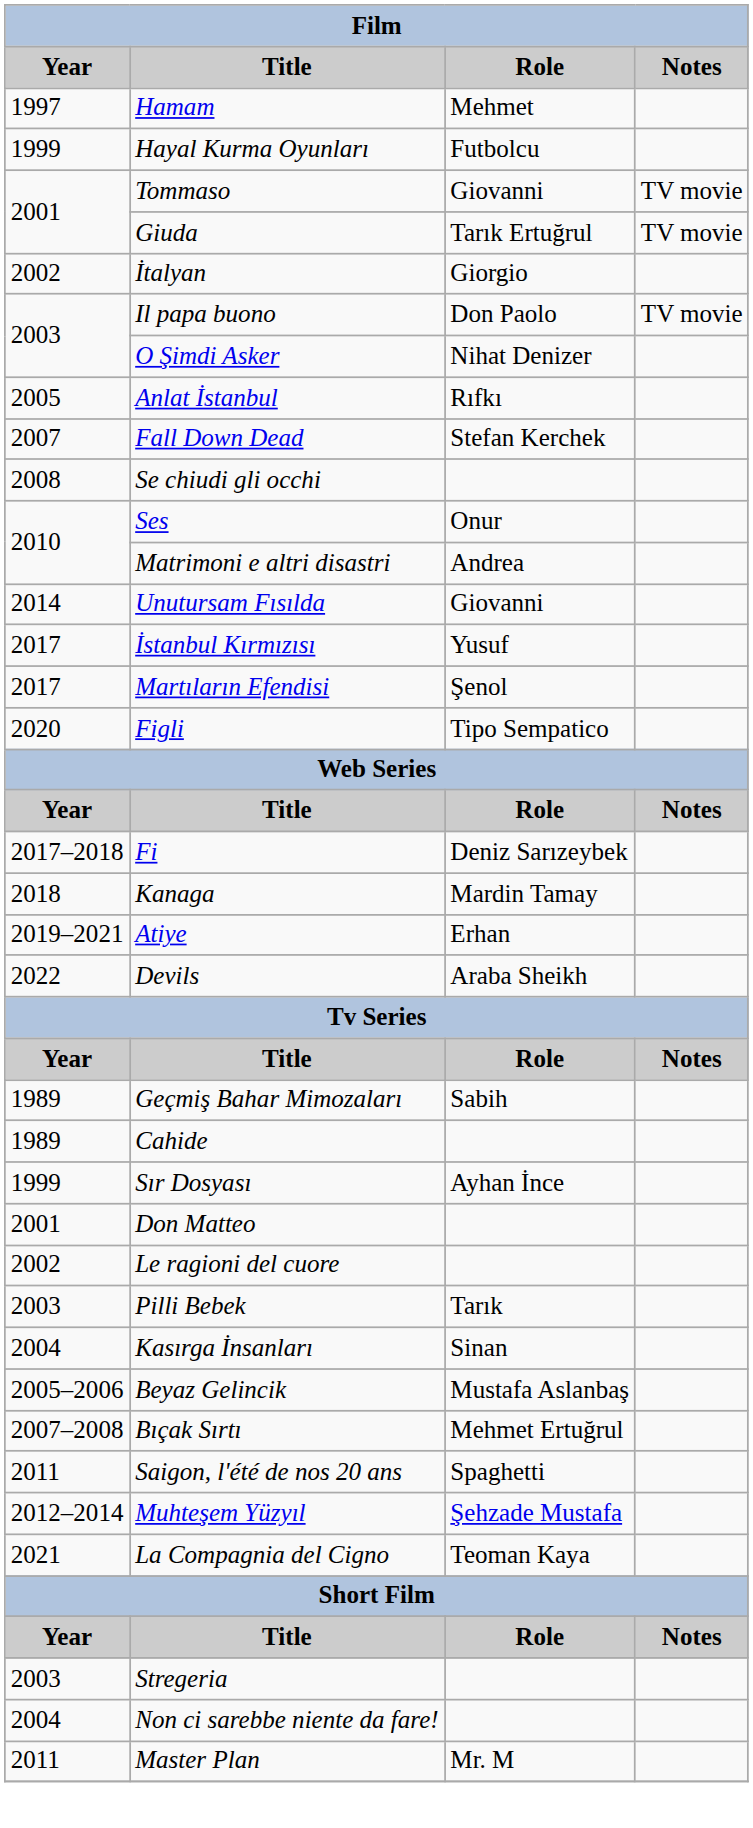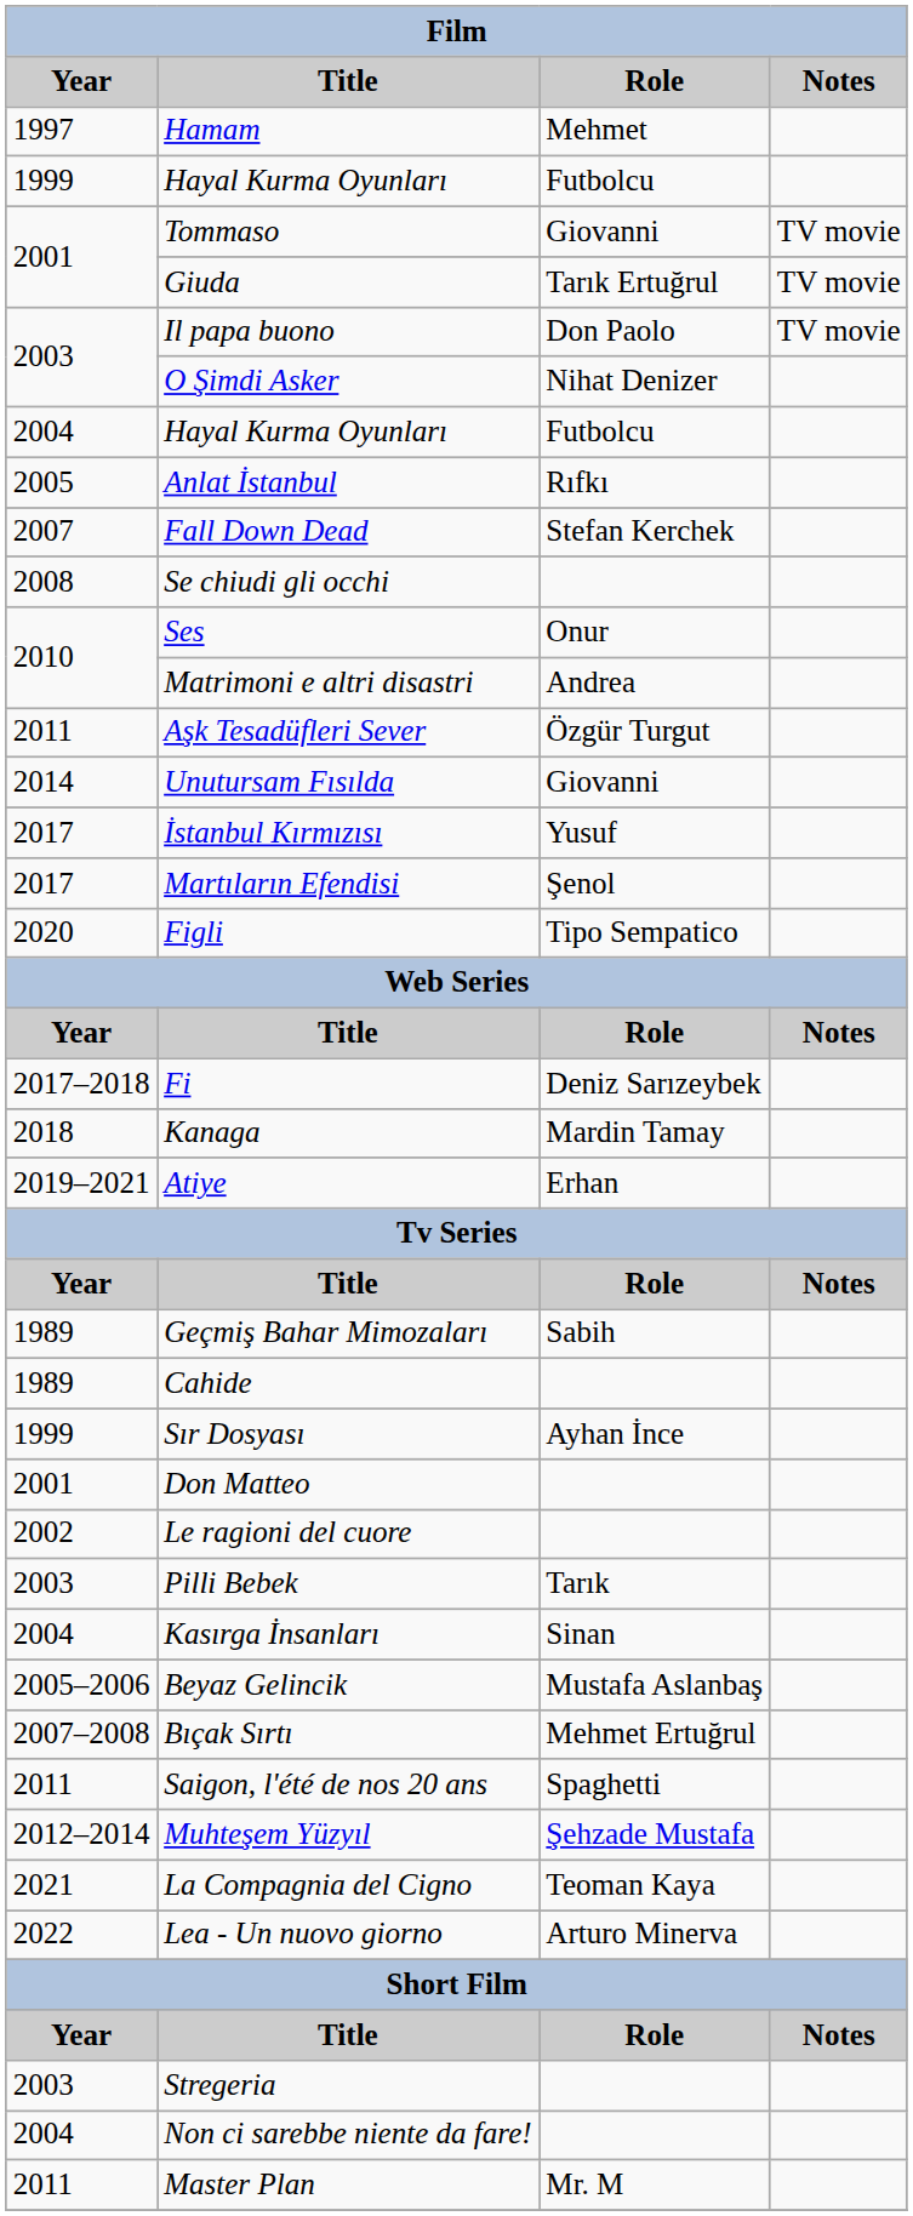 <table class="wikitable" style="font-size:90%">
 <tr>
 <th colspan="4" style="background:LightSteelBlue">Film</th>
 </tr>
 <tr>
 <th style="background:#CCCCCC">Year</th>
 <th style="background:#CCCCCC">Title</th>
 <th style="background:#CCCCCC">Role</th>
 <th style="background:#CCCCCC">Notes</th>
 </tr>
 <tr>
 <td>1997</td>
 <td><em><a href='#'>Hamam</a></em></td>
 <td>Mehmet</td>
 <td></td>
 </tr>
 <tr>
 <td>1999</td>
 <td><em>Hayal Kurma Oyunları</em></td>
 <td>Futbolcu</td>
 <td></td>
 </tr>
 <tr>
 <td rowspan="2">2001</td>
 <td><em>Tommaso</em></td>
 <td>Giovanni</td>
 <td>TV movie</td>
 </tr>
 <tr>
 <td><em>Giuda</em></td>
 <td>Tarık Ertuğrul</td>
 <td>TV movie</td>
 </tr>
 <tr>
-<td>2002</td>
-<td><em>İtalyan</em></td>
-<td>Giorgio</td>
-<td></td>
-</tr>
-<tr>
 <td rowspan="2">2003</td>
 <td><em>Il papa buono</em></td>
 <td>Don Paolo</td>
 <td>TV movie</td>
 </tr>
 <tr>
 <td><em><a href='#'>O Şimdi Asker</a></em></td>
 <td>Nihat Denizer</td>
+<td></td>
+</tr>
+<tr>
+<td>2004</td>
+<td><em>Hayal Kurma Oyunları</em></td>
+<td>Futbolcu</td>
 <td></td>
 </tr>
 <tr>
 <td>2005</td>
 <td><em><a href='#'>Anlat İstanbul</a></em></td>
 <td>Rıfkı</td>
 <td></td>
 </tr>
 <tr>
 <td>2007</td>
 <td><em><a href='#'>Fall Down Dead</a></em></td>
 <td>Stefan Kerchek</td>
 <td></td>
 </tr>
 <tr>
 <td>2008</td>
 <td><em>Se chiudi gli occhi</em></td>
 <td></td>
 <td></td>
 </tr>
 <tr>
 <td rowspan="2">2010</td>
 <td><em><a href='#'>Ses</a></em></td>
 <td>Onur</td>
 <td></td>
 </tr>
 <tr>
 <td><em>Matrimoni e altri disastri</em></td>
 <td>Andrea</td>
+<td></td>
+</tr>
+<tr>
+<td>2011</td>
+<td><em><a href='#'>Aşk Tesadüfleri Sever</a></em></td>
+<td>Özgür Turgut</td>
 <td></td>
 </tr>
 <tr>
 <td>2014</td>
 <td><em><a href='#'>Unutursam Fısılda</a></em></td>
 <td>Giovanni</td>
 <td></td>
 </tr>
 <tr>
 <td>2017</td>
 <td><em><a href='#'>İstanbul Kırmızısı</a></em></td>
 <td>Yusuf</td>
 <td></td>
 </tr>
 <tr>
 <td>2017</td>
 <td><em><a href='#'>Martıların Efendisi</a></em></td>
 <td>Şenol</td>
 <td></td>
 </tr>
 <tr>
 <td>2020</td>
 <td><em><a href='#'>Figli</a></em></td>
 <td>Tipo Sempatico</td>
 <td></td>
 </tr>
 <tr>
 <th colspan=4 style="background:LightSteelBlue">Web Series</th>
 </tr>
 <tr>
 <th style="background:#CCCCCC">Year</th>
 <th style="background:#CCCCCC">Title</th>
 <th style="background:#CCCCCC">Role</th>
 <th style="background:#CCCCCC">Notes</th>
 </tr>
 <tr>
 <td>2017–2018</td>
 <td><em><a href='#'>Fi</a></em></td>
 <td>Deniz Sarızeybek</td>
 <td></td>
 </tr>
 <tr>
 <td>2018</td>
 <td><em>Kanaga</em></td>
 <td>Mardin Tamay</td>
 <td></td>
 </tr>
 <tr>
 <td>2019–2021</td>
 <td><em><a href='#'>Atiye</a></em></td>
 <td>Erhan</td>
-<td></td>
-</tr>
-<tr>
-<td>2022</td>
-<td><em>Devils</em></td>
-<td>Araba Sheikh</td>
 <td></td>
 </tr>
 <tr>
 <th colspan=4 style="background:LightSteelBlue">Tv Series</th>
 </tr>
 <tr>
 <th style="background:#CCCCCC">Year</th>
 <th style="background:#CCCCCC">Title</th>
 <th style="background:#CCCCCC">Role</th>
 <th style="background:#CCCCCC">Notes</th>
 </tr>
 <tr>
 <td>1989</td>
 <td><em>Geçmiş Bahar Mimozaları</em></td>
 <td>Sabih</td>
 <td></td>
 </tr>
 <tr>
 <td>1989</td>
 <td><em>Cahide</em></td>
 <td></td>
 <td></td>
 </tr>
 <tr>
 <td>1999</td>
 <td><em>Sır Dosyası</em></td>
 <td>Ayhan İnce</td>
 <td></td>
 </tr>
 <tr>
 <td>2001</td>
 <td><em>Don Matteo</em></td>
 <td></td>
 <td></td>
 </tr>
 <tr>
 <td>2002</td>
 <td><em>Le ragioni del cuore</em></td>
 <td></td>
 <td></td>
 </tr>
 <tr>
 <td>2003</td>
 <td><em>Pilli Bebek</em></td>
 <td>Tarık</td>
 <td></td>
 </tr>
 <tr>
 <td>2004</td>
 <td><em>Kasırga İnsanları</em></td>
 <td>Sinan</td>
 <td></td>
 </tr>
 <tr>
 <td>2005–2006</td>
 <td><em>Beyaz Gelincik</em></td>
 <td>Mustafa Aslanbaş</td>
 <td></td>
 </tr>
 <tr>
 <td>2007–2008</td>
 <td><em>Bıçak Sırtı</em></td>
 <td>Mehmet Ertuğrul</td>
 <td></td>
 </tr>
 <tr>
 <td>2011</td>
 <td><em>Saigon, l'été de nos 20 ans</em></td>
 <td>Spaghetti</td>
 <td></td>
 </tr>
 <tr>
 <td>2012–2014</td>
 <td><em><a href='#'>Muhteşem Yüzyıl</a></em></td>
 <td><a href='#'>Şehzade Mustafa</a></td>
 <td></td>
 </tr>
 <tr>
 <td>2021</td>
 <td><em>La Compagnia del Cigno</em></td>
 <td>Teoman Kaya</td>
 <td></td>
 </tr>
 <tr>
+<td>2022</td>
+<td><em>Lea - Un nuovo giorno</em></td>
+<td>Arturo Minerva</td>
+<td></td>
+</tr>
+<tr>
 <th colspan=4 style="background:LightSteelBlue">Short Film</th>
 </tr>
 <tr>
 <th style="background:#CCCCCC">Year</th>
 <th style="background:#CCCCCC">Title</th>
 <th style="background:#CCCCCC">Role</th>
 <th style="background:#CCCCCC">Notes</th>
 </tr>
 <tr>
 <td>2003</td>
 <td><em>Stregeria</em></td>
 <td></td>
 <td></td>
 </tr>
 <tr>
 <td>2004</td>
 <td><em>Non ci sarebbe niente da fare!</em></td>
 <td></td>
 <td></td>
 </tr>
 <tr>
 <td>2011</td>
 <td><em>Master Plan</em></td>
 <td>Mr. M</td>
 <td></td>
 </tr>
 <tr>
 </tr>
 </table>
